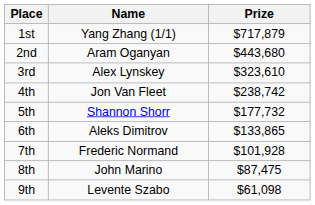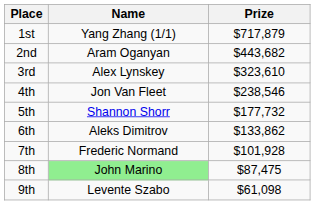 <table class="wikitable">
 <tr>
 <th width="50">Place</th>
 <th width="200">Name</th>
 <th width="125">Prize</th>
 </tr>
 <tr>
 <td align = "center">1st</td>
 <td align = "center"> Yang Zhang (1/1)</td>
 <td align = "center">$717,879</td>
 </tr>
 <tr>
 <td align = "center">2nd</td>
 <td align = "center"> Aram Oganyan</td>
-<td align = "center">$443,680</td>
+<td align = "center">$443,682</td>
 </tr>
 <tr>
 <td align = "center">3rd</td>
 <td align = "center"> Alex Lynskey</td>
 <td align = "center">$323,610</td>
 </tr>
 <tr>
 <td align = "center">4th</td>
 <td align = "center"> Jon Van Fleet</td>
-<td align = "center">$238,742</td>
+<td align = "center">$238,546</td>
 </tr>
 <tr>
 <td align = "center">5th</td>
 <td align = "center"> <a href='#'>Shannon Shorr</a></td>
 <td align = "center">$177,732</td>
 </tr>
 <tr>
 <td align = "center">6th</td>
 <td align = "center"> Aleks Dimitrov</td>
-<td align = "center">$133,865</td>
+<td align = "center">$133,862</td>
 </tr>
 <tr>
 <td align = "center">7th</td>
 <td align = "center"> Frederic Normand</td>
 <td align = "center">$101,928</td>
 </tr>
 <tr>
 <td align = "center">8th</td>
-<td align = "center"> John Marino</td>
+<td align = "center" style="background: lightgreen;"> John Marino</td>
 <td align = "center">$87,475</td>
 </tr>
 <tr>
 <td align = "center">9th</td>
 <td align = "center"> Levente Szabo</td>
 <td align = "center">$61,098</td>
 </tr>
 </table>
